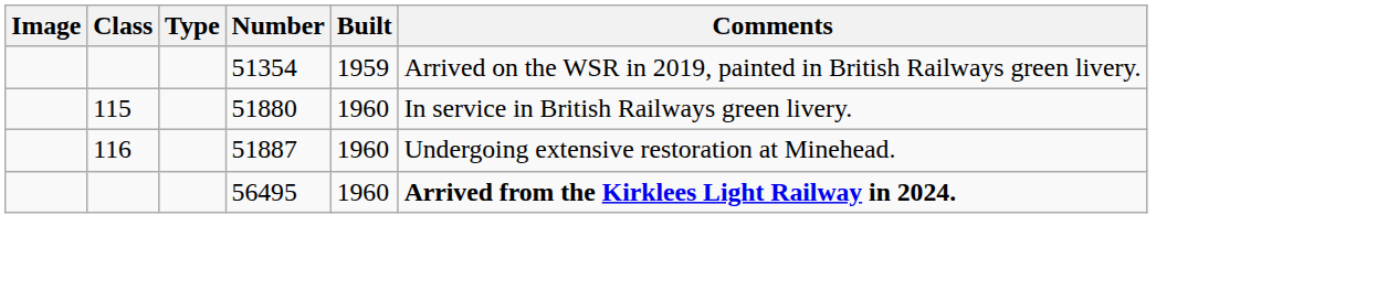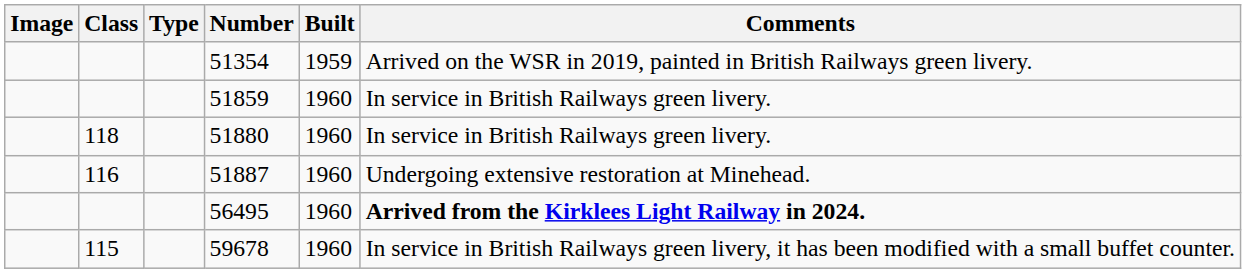 <table class="wikitable sortable">
 <tr>
 <th>Image</th>
 <th>Class</th>
 <th>Type</th>
 <th>Number</th>
 <th>Built</th>
 <th scope="col" class="unsortable">Comments</th>
 </tr>
 <tr>
 <td></td>
 <td></td>
 <td></td>
 <td>51354</td>
 <td>1959</td>
 <td>Arrived on the WSR in 2019, painted in British Railways green livery.</td>
 </tr>
 <tr>
 <td></td>
-<td>115</td>
+<td></td>
+<td></td>
+<td>51859</td>
+<td>1960</td>
+<td>In service in British Railways green livery.</td>
+</tr>
+<tr>
+<td></td>
+<td>118</td>
 <td></td>
 <td>51880</td>
 <td>1960</td>
 <td>In service in British Railways green livery.</td>
 </tr>
 <tr>
 <td></td>
 <td>116</td>
 <td></td>
 <td>51887</td>
 <td>1960</td>
 <td>Undergoing extensive restoration at Minehead.</td>
 </tr>
 <tr>
 <td></td>
 <td></td>
 <td></td>
 <td>56495</td>
 <td>1960</td>
 <td><strong>Arrived from the <a href='#'>Kirklees Light Railway</a> in 2024.</strong></td>
 </tr>
+<tr>
+<td></td>
+<td>115</td>
+<td></td>
+<td>59678</td>
+<td>1960</td>
+<td>In service in British Railways green livery, it has been modified with a small buffet counter.</td>
+</tr>
 </table>
